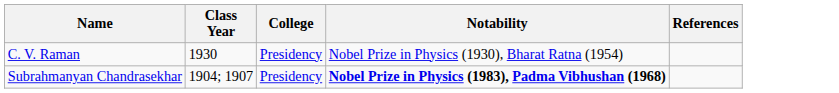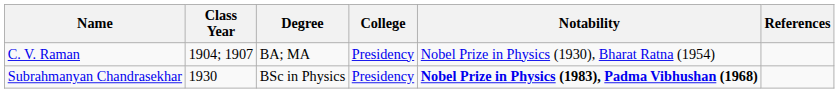 <table class="wikitable">
 <tr>
 <th>Name</th>
 <th>Class<br>Year</th>
+<th>Degree</th>
 <th>College</th>
 <th>Notability</th>
 <th>References</th>
 </tr>
 <tr>
 <td><a href='#'>C. V. Raman</a></td>
-<td>1930</td>
+<td>1904; 1907</td>
+<td>BA; MA</td>
 <td><a href='#'>Presidency</a></td>
 <td><a href='#'>Nobel Prize in Physics</a> (1930), <a href='#'>Bharat Ratna</a> (1954)</td>
 <td></td>
 </tr>
 <tr>
 <td><a href='#'>Subrahmanyan Chandrasekhar</a></td>
-<td>1904; 1907</td>
+<td>1930</td>
+<td>BSc in Physics</td>
 <td><a href='#'>Presidency</a></td>
 <td><strong><a href='#'>Nobel Prize in Physics</a> (1983), <a href='#'>Padma Vibhushan</a> (1968)</strong></td>
 <td></td>
 </tr>
 </table>
